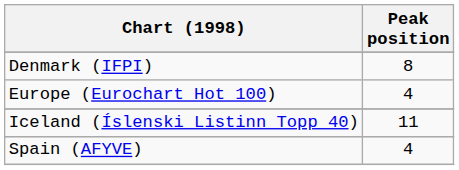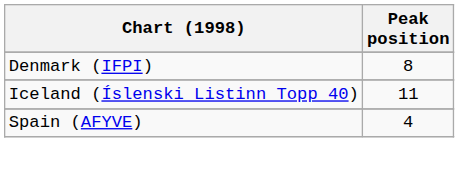 <table class="wikitable sortable">
 <tr>
 <th>Chart (1998)</th>
 <th>Peak<br>position</th>
 </tr>
 <tr>
 </tr>
 <tr>
 </tr>
 <tr>
 </tr>
 <tr>
 </tr>
 <tr>
 </tr>
 <tr>
 <td>Denmark (<a href='#'>IFPI</a>)</td>
 <td align="center">8</td>
-</tr>
-<tr>
-<td>Europe (<a href='#'>Eurochart Hot 100</a>)</td>
-<td align="center">4</td>
 </tr>
 <tr>
 </tr>
 <tr>
 </tr>
 <tr>
 <td>Iceland (<a href='#'>Íslenski Listinn Topp 40</a>)</td>
 <td align="center">11</td>
 </tr>
 <tr>
 </tr>
 <tr>
 </tr>
 <tr>
 </tr>
 <tr>
 </tr>
 <tr>
 </tr>
 <tr>
 <td>Spain (<a href='#'>AFYVE</a>)</td>
 <td align="center">4</td>
 </tr>
 <tr>
 </tr>
 <tr>
 </tr>
 <tr>
 </tr>
 <tr>
 </tr>
 </table>
